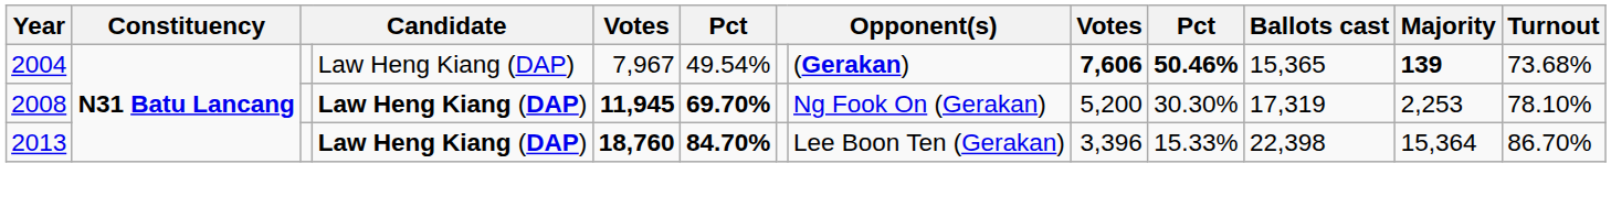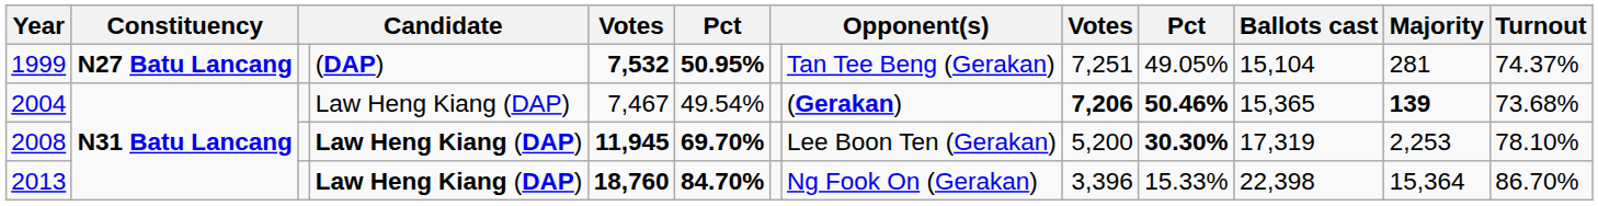 <table class="wikitable" style="margin:0.5em ; font-size:95%">
 <tr>
 <th>Year</th>
 <th>Constituency</th>
 <th colspan=2>Candidate</th>
 <th>Votes</th>
 <th>Pct</th>
 <th colspan=2>Opponent(s)</th>
 <th>Votes</th>
 <th>Pct</th>
 <th>Ballots cast</th>
 <th>Majority</th>
 <th>Turnout</th>
 </tr>
 <tr>
+<td><a href='#'>1999</a></td>
+<td><strong>N27 <a href='#'>Batu Lancang</a></strong></td>
+<td></td>
+<td> (<a href='#'><strong>DAP</strong></a>)</td>
+<td align=right><strong>7,532</strong></td>
+<td><strong>50.95%</strong></td>
+<td></td>
+<td><a href='#'>Tan Tee Beng</a> (<a href='#'>Gerakan</a>)</td>
+<td align=right>7,251</td>
+<td>49.05%</td>
+<td>15,104</td>
+<td>281</td>
+<td>74.37%</td>
+</tr>
+<tr>
 <td><a href='#'>2004</a></td>
 <td rowspan=3><strong>N31 <a href='#'>Batu Lancang</a></strong></td>
 <td></td>
 <td>Law Heng Kiang (<a href='#'>DAP</a>)</td>
-<td align=right>7,967</td>
+<td align=right>7,467</td>
 <td>49.54%</td>
 <td></td>
 <td> (<a href='#'><strong>Gerakan</strong></a>)</td>
-<td align=right><strong>7,606</strong></td>
+<td align=right><strong>7,206</strong></td>
 <td><strong>50.46%</strong></td>
 <td>15,365</td>
 <td><strong>139</strong></td>
 <td>73.68%</td>
 </tr>
 <tr>
 <td><a href='#'>2008</a></td>
 <td></td>
 <td><strong>Law Heng Kiang</strong> (<a href='#'><strong>DAP</strong></a>)</td>
 <td align=right><strong>11,945</strong></td>
 <td><strong>69.70%</strong></td>
 <td></td>
-<td><a href='#'>Ng Fook On</a> (<a href='#'>Gerakan</a>)</td>
+<td>Lee Boon Ten (<a href='#'>Gerakan</a>)</td>
 <td align=right>5,200</td>
-<td>30.30%</td>
+<td><strong>30.30%</strong></td>
 <td>17,319</td>
 <td>2,253</td>
 <td>78.10%</td>
 </tr>
 <tr>
 <td><a href='#'>2013</a></td>
 <td></td>
 <td><strong>Law Heng Kiang</strong> (<a href='#'><strong>DAP</strong></a>)</td>
 <td align=right><strong>18,760</strong></td>
 <td><strong>84.70%</strong></td>
 <td></td>
-<td>Lee Boon Ten (<a href='#'>Gerakan</a>)</td>
+<td><a href='#'>Ng Fook On</a> (<a href='#'>Gerakan</a>)</td>
 <td align=right>3,396</td>
 <td>15.33%</td>
 <td>22,398</td>
 <td>15,364</td>
 <td>86.70%</td>
 </tr>
 </table>
